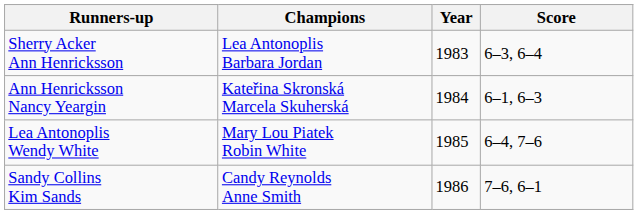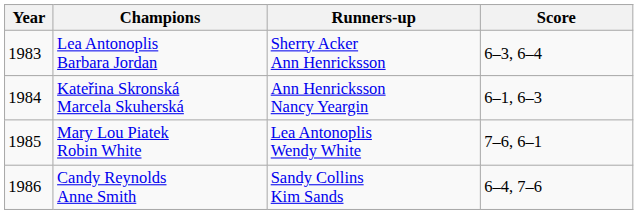 <table class="wikitable">
 <tr>
+<th style="width:40px">Year</th>
+<th style="width:200px">Champions</th>
 <th style="width:200px">Runners-up</th>
-<th style="width:200px">Champions</th>
-<th style="width:40px">Year</th>
 <th style="width:140px" class="unsortable">Score</th>
 </tr>
 <tr>
+<td>1983</td>
+<td> <a href='#'>Lea Antonoplis</a> <br>   <a href='#'>Barbara Jordan</a></td>
 <td> <a href='#'>Sherry Acker</a> <br>  <a href='#'>Ann Henricksson</a></td>
-<td> <a href='#'>Lea Antonoplis</a> <br>   <a href='#'>Barbara Jordan</a></td>
-<td>1983</td>
 <td>6–3, 6–4</td>
 </tr>
 <tr>
+<td>1984</td>
+<td> <a href='#'>Kateřina Skronská</a> <br>  <a href='#'>Marcela Skuherská</a></td>
 <td> <a href='#'>Ann Henricksson</a> <br>  <a href='#'>Nancy Yeargin</a></td>
-<td> <a href='#'>Kateřina Skronská</a> <br>  <a href='#'>Marcela Skuherská</a></td>
-<td>1984</td>
 <td>6–1, 6–3</td>
 </tr>
 <tr>
+<td>1985</td>
+<td> <a href='#'>Mary Lou Piatek</a> <br>  <a href='#'>Robin White</a></td>
 <td> <a href='#'>Lea Antonoplis</a> <br>  <a href='#'>Wendy White</a></td>
-<td> <a href='#'>Mary Lou Piatek</a> <br>  <a href='#'>Robin White</a></td>
-<td>1985</td>
+<td>7–6, 6–1</td>
+</tr>
+<tr>
+<td>1986</td>
+<td> <a href='#'>Candy Reynolds</a> <br>  <a href='#'>Anne Smith</a></td>
+<td> <a href='#'>Sandy Collins</a> <br>  <a href='#'>Kim Sands</a></td>
 <td>6–4, 7–6</td>
 </tr>
-<tr>
-<td> <a href='#'>Sandy Collins</a> <br>  <a href='#'>Kim Sands</a></td>
-<td> <a href='#'>Candy Reynolds</a> <br>  <a href='#'>Anne Smith</a></td>
-<td>1986</td>
-<td>7–6, 6–1</td>
-</tr>
 </table>
